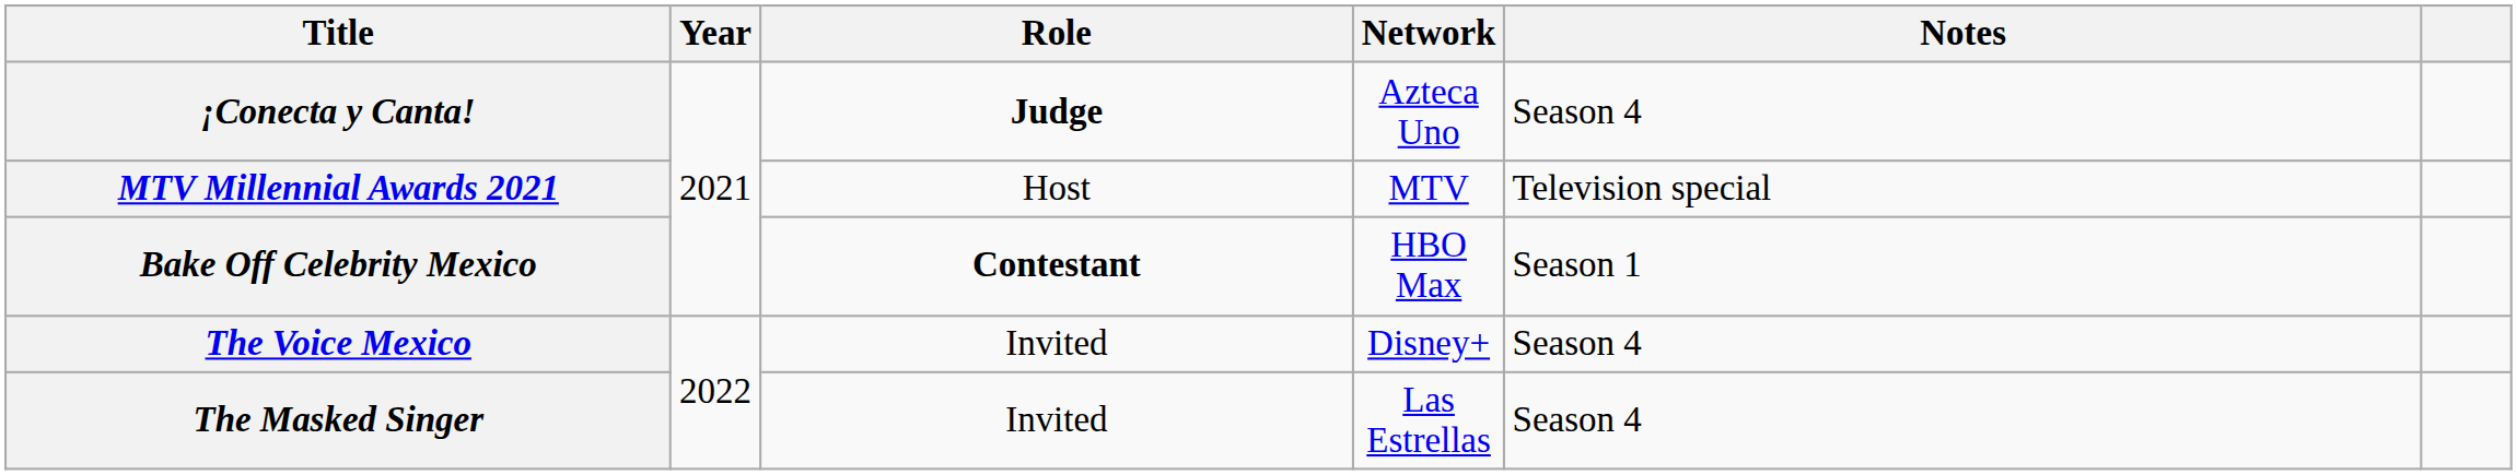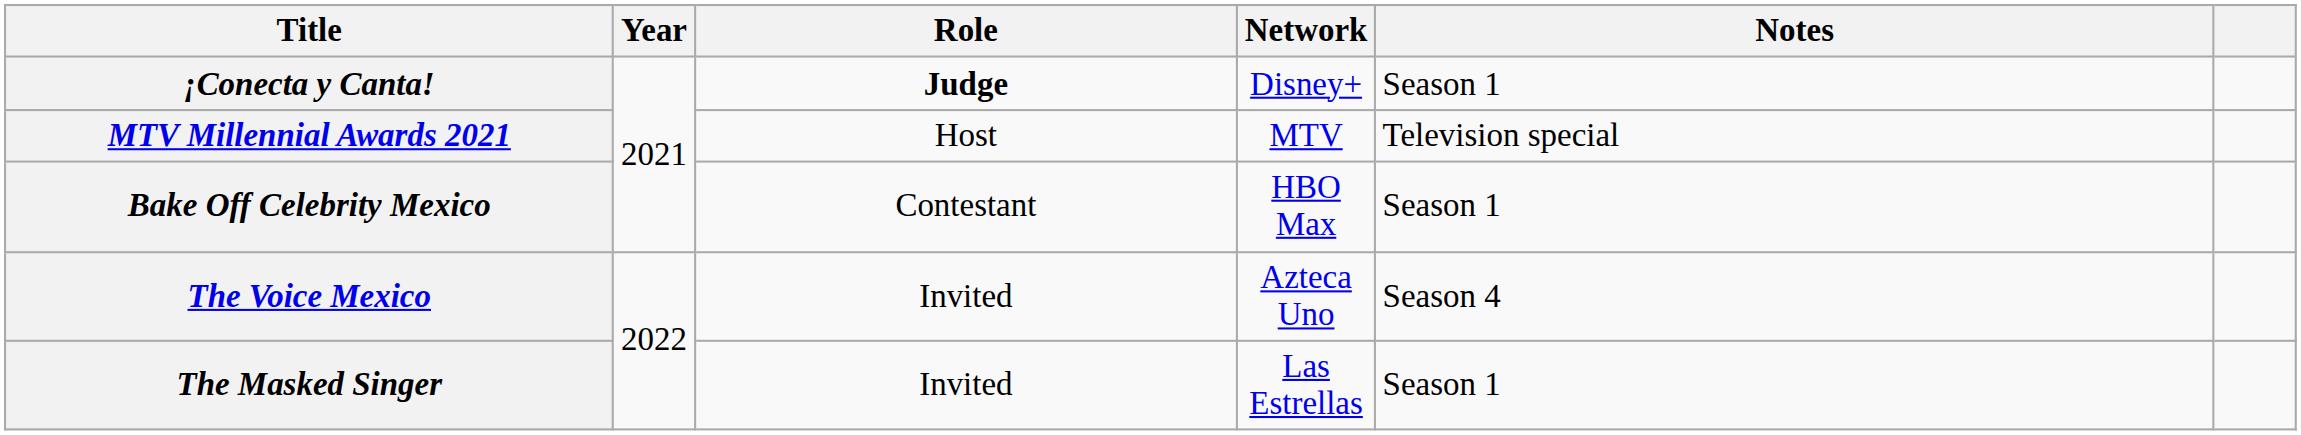 <table class="wikitable sortable plainrowheaders" style="text-align:center;">
 <tr>
 <th scope="col" style="width: 18em;">Title</th>
 <th scope="col" style="width: 2em;">Year</th>
 <th scope="col" style="width: 16em;">Role</th>
 <th scope="col" style="width: 2em;">Network</th>
 <th scope="col" style="width: 25em;" class="unsortable">Notes</th>
 <th scope="col" style="width: 2em;" class="unsortable"></th>
 </tr>
 <tr>
 <th scope="row"><em>¡Conecta y Canta!</em></th>
 <td rowspan="3">2021</td>
 <td><strong>Judge</strong></td>
-<td><a href='#'>Azteca Uno</a></td>
-<td style="text-align:left;">Season 4</td>
+<td><a href='#'>Disney+</a></td>
+<td style="text-align:left;">Season 1</td>
 <td></td>
 </tr>
 <tr>
 <th scope="row"><em><a href='#'>MTV Millennial Awards 2021</a></em></th>
 <td>Host</td>
 <td><a href='#'>MTV</a></td>
 <td style="text-align:left;">Television special</td>
 <td></td>
 </tr>
 <tr>
 <th scope="row"><em>Bake Off Celebrity Mexico</em></th>
-<td><strong>Contestant</strong></td>
+<td>Contestant</td>
 <td><a href='#'>HBO Max</a></td>
 <td style="text-align:left;">Season 1</td>
 <td></td>
 </tr>
 <tr>
 <th scope="row"><em><a href='#'>The Voice Mexico</a></em></th>
 <td rowspan="2">2022</td>
 <td>Invited</td>
-<td><a href='#'>Disney+</a></td>
+<td><a href='#'>Azteca Uno</a></td>
 <td style="text-align:left;">Season 4</td>
 <td></td>
 </tr>
 <tr>
 <th scope="row"><em>The Masked Singer</em></th>
 <td>Invited</td>
 <td><a href='#'>Las Estrellas</a></td>
-<td style="text-align:left;">Season 4</td>
+<td style="text-align:left;">Season 1</td>
 <td></td>
 </tr>
 </table>
